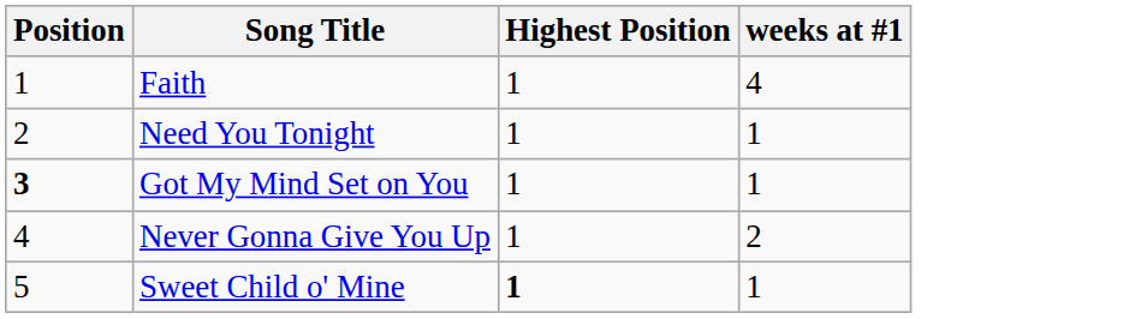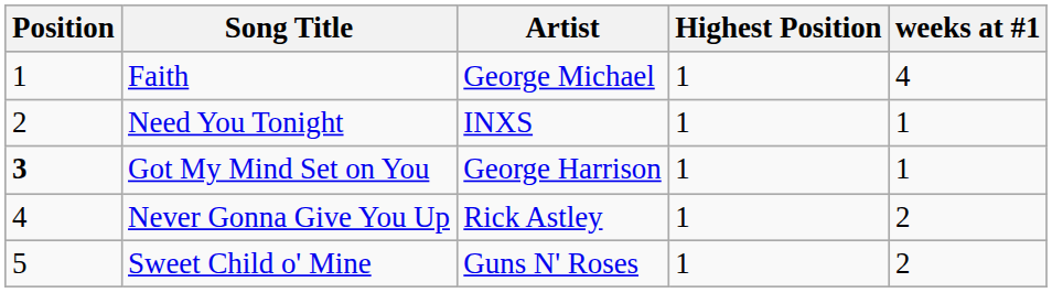 <table class="wikitable">
 <tr>
 <th>Position</th>
 <th>Song Title</th>
+<th>Artist</th>
 <th>Highest Position</th>
 <th>weeks at #1</th>
 </tr>
 <tr>
 <td>1</td>
 <td><a href='#'>Faith</a></td>
+<td><a href='#'>George Michael</a></td>
 <td>1</td>
 <td>4</td>
 </tr>
 <tr>
 <td>2</td>
 <td><a href='#'>Need You Tonight</a></td>
+<td><a href='#'>INXS</a></td>
 <td>1</td>
 <td>1</td>
 </tr>
 <tr>
 <td><strong>3</strong></td>
 <td><a href='#'>Got My Mind Set on You</a></td>
+<td><a href='#'>George Harrison</a></td>
 <td>1</td>
 <td>1</td>
 </tr>
 <tr>
 <td>4</td>
 <td><a href='#'>Never Gonna Give You Up</a></td>
+<td><a href='#'>Rick Astley</a></td>
 <td>1</td>
 <td>2</td>
 </tr>
 <tr>
 <td>5</td>
 <td><a href='#'>Sweet Child o' Mine</a></td>
-<td><strong>1</strong></td>
+<td><a href='#'>Guns N' Roses</a></td>
 <td>1</td>
+<td>2</td>
 </tr>
 </table>
